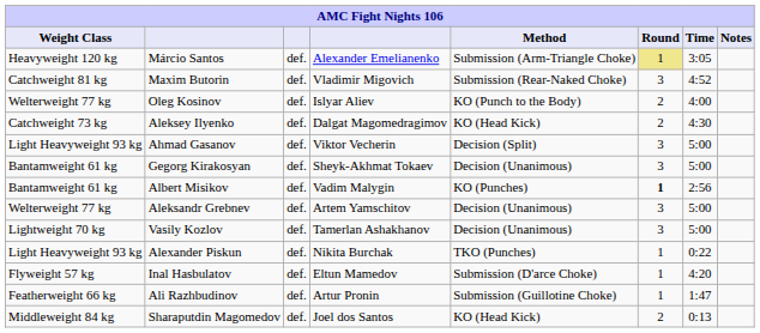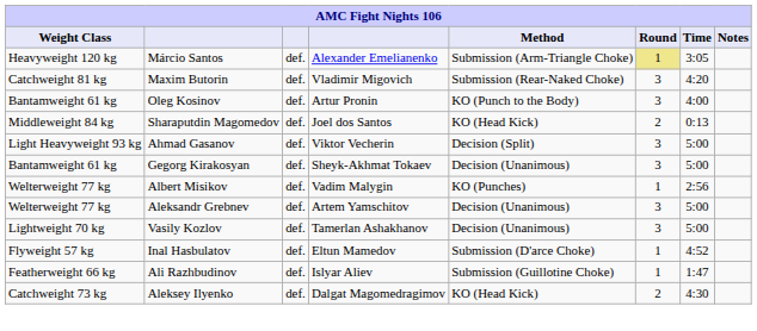 <table class="wikitable" style="font-size: 80%;">
 <tr>
 <th colspan="8" style="background-color: #ccf; color: #000080; text-align: center;"><strong>AMC Fight Nights 106</strong></th>
 </tr>
 <tr>
 <th colspan="1" style="background-color: #E6E8FA; color: #000000; text-align: center;">Weight Class</th>
 <th colspan="1" style="background-color: #E6E8FA; color: #000000; text-align: center;"></th>
 <th colspan="1" style="background-color: #E6E8FA; color: #000000; text-align: center;"></th>
 <th colspan="1" style="background-color: #E6E8FA; color: #000000; text-align: center;"></th>
 <th colspan="1" style="background-color: #E6E8FA; color: #000000; text-align: center;">Method</th>
 <th colspan="1" style="background-color: #E6E8FA; color: #000000; text-align: center;">Round</th>
 <th colspan="1" style="background-color: #E6E8FA; color: #000000; text-align: center;">Time</th>
 <th colspan="1" style="background-color: #E6E8FA; color: #000000; text-align: center;">Notes</th>
 </tr>
 <tr>
 <td>Heavyweight 120 kg</td>
 <td> Márcio Santos</td>
 <td align=center>def.</td>
 <td> <a href='#'>Alexander Emelianenko</a></td>
 <td>Submission (Arm-Triangle Choke)</td>
 <td align=center style="background: khaki;">1</td>
 <td align=center>3:05</td>
 <td></td>
 </tr>
 <tr>
 <td>Catchweight 81 kg</td>
 <td> Maxim Butorin</td>
 <td align=center>def.</td>
 <td> Vladimir Migovich</td>
 <td>Submission (Rear-Naked Choke)</td>
 <td align=center>3</td>
-<td align=center>4:52</td>
+<td align=center>4:20</td>
 <td></td>
 </tr>
 <tr>
-<td>Welterweight 77 kg</td>
+<td>Bantamweight 61 kg</td>
 <td> Oleg Kosinov</td>
 <td align=center>def.</td>
-<td> Islyar Aliev</td>
+<td> Artur Pronin</td>
 <td>KO (Punch to the Body)</td>
-<td align=center>2</td>
+<td align=center>3</td>
 <td align=center>4:00</td>
 <td></td>
 </tr>
 <tr>
-<td>Catchweight 73 kg</td>
-<td> Aleksey Ilyenko</td>
+<td>Middleweight 84 kg</td>
+<td> Sharaputdin Magomedov</td>
 <td align=center>def.</td>
-<td> Dalgat Magomedragimov</td>
+<td> Joel dos Santos</td>
 <td>KO (Head Kick)</td>
 <td align=center>2</td>
-<td align=center>4:30</td>
+<td align=center>0:13</td>
 <td></td>
 </tr>
 <tr>
 <td>Light Heavyweight 93 kg</td>
 <td> Ahmad Gasanov</td>
 <td align=center>def.</td>
 <td> Viktor Vecherin</td>
 <td>Decision (Split)</td>
 <td align=center>3</td>
 <td align=center>5:00</td>
 <td></td>
 </tr>
 <tr>
 <td>Bantamweight 61 kg</td>
 <td> Gegorg Kirakosyan</td>
 <td align=center>def.</td>
 <td> Sheyk-Akhmat Tokaev</td>
 <td>Decision (Unanimous)</td>
 <td align=center>3</td>
 <td align=center>5:00</td>
 <td></td>
 </tr>
 <tr>
-<td>Bantamweight 61 kg</td>
+<td>Welterweight 77 kg</td>
 <td> Albert Misikov</td>
 <td align=center>def.</td>
 <td> Vadim Malygin</td>
 <td>KO (Punches)</td>
-<td align=center><strong>1</strong></td>
+<td align=center>1</td>
 <td align=center>2:56</td>
 <td></td>
 </tr>
 <tr>
 <td>Welterweight 77 kg</td>
 <td> Aleksandr Grebnev</td>
 <td align=center>def.</td>
 <td> Artem Yamschitov</td>
 <td>Decision (Unanimous)</td>
 <td align=center>3</td>
 <td align=center>5:00</td>
 <td></td>
 </tr>
 <tr>
 <td>Lightweight 70 kg</td>
 <td> Vasily Kozlov</td>
 <td align=center>def.</td>
 <td> Tamerlan Ashakhanov</td>
 <td>Decision (Unanimous)</td>
 <td align=center>3</td>
 <td align=center>5:00</td>
 <td></td>
 </tr>
 <tr>
-<td>Light Heavyweight 93 kg</td>
-<td> Alexander Piskun</td>
-<td align=center>def.</td>
-<td> Nikita Burchak</td>
-<td>TKO (Punches)</td>
-<td align=center>1</td>
-<td align=center>0:22</td>
-<td></td>
-</tr>
-<tr>
 <td>Flyweight 57 kg</td>
 <td> Inal Hasbulatov</td>
 <td align=center>def.</td>
 <td> Eltun Mamedov</td>
 <td>Submission (D'arce Choke)</td>
 <td align=center>1</td>
-<td align=center>4:20</td>
+<td align=center>4:52</td>
 <td></td>
 </tr>
 <tr>
 <td>Featherweight 66 kg</td>
 <td> Ali Razhbudinov</td>
 <td align=center>def.</td>
-<td> Artur Pronin</td>
+<td> Islyar Aliev</td>
 <td>Submission (Guillotine Choke)</td>
 <td align=center>1</td>
 <td align=center>1:47</td>
 <td></td>
 </tr>
 <tr>
-<td>Middleweight 84 kg</td>
-<td> Sharaputdin Magomedov</td>
+<td>Catchweight 73 kg</td>
+<td> Aleksey Ilyenko</td>
 <td align=center>def.</td>
-<td> Joel dos Santos</td>
+<td> Dalgat Magomedragimov</td>
 <td>KO (Head Kick)</td>
 <td align=center>2</td>
-<td align=center>0:13</td>
+<td align=center>4:30</td>
 <td></td>
 </tr>
 </table>
